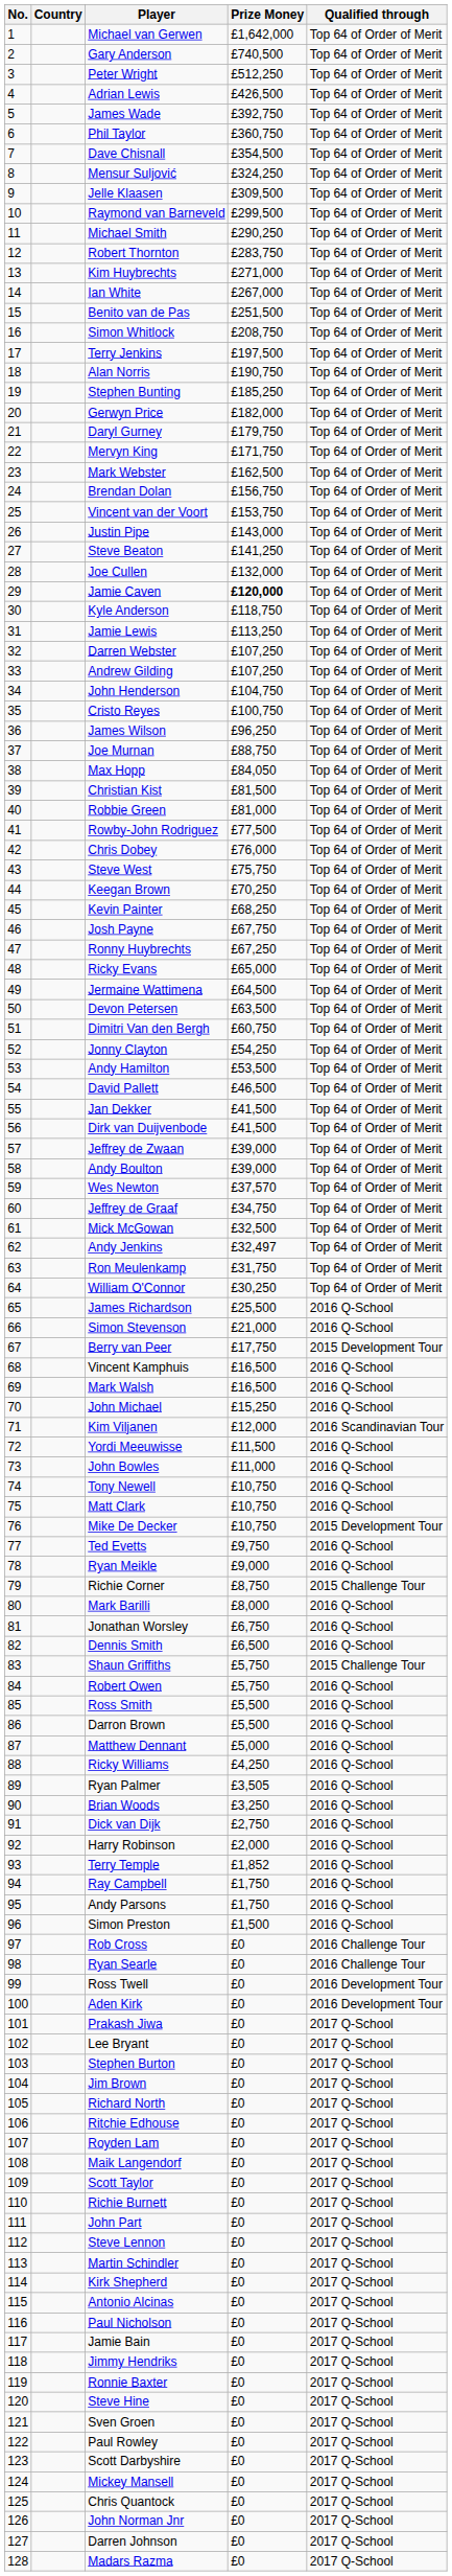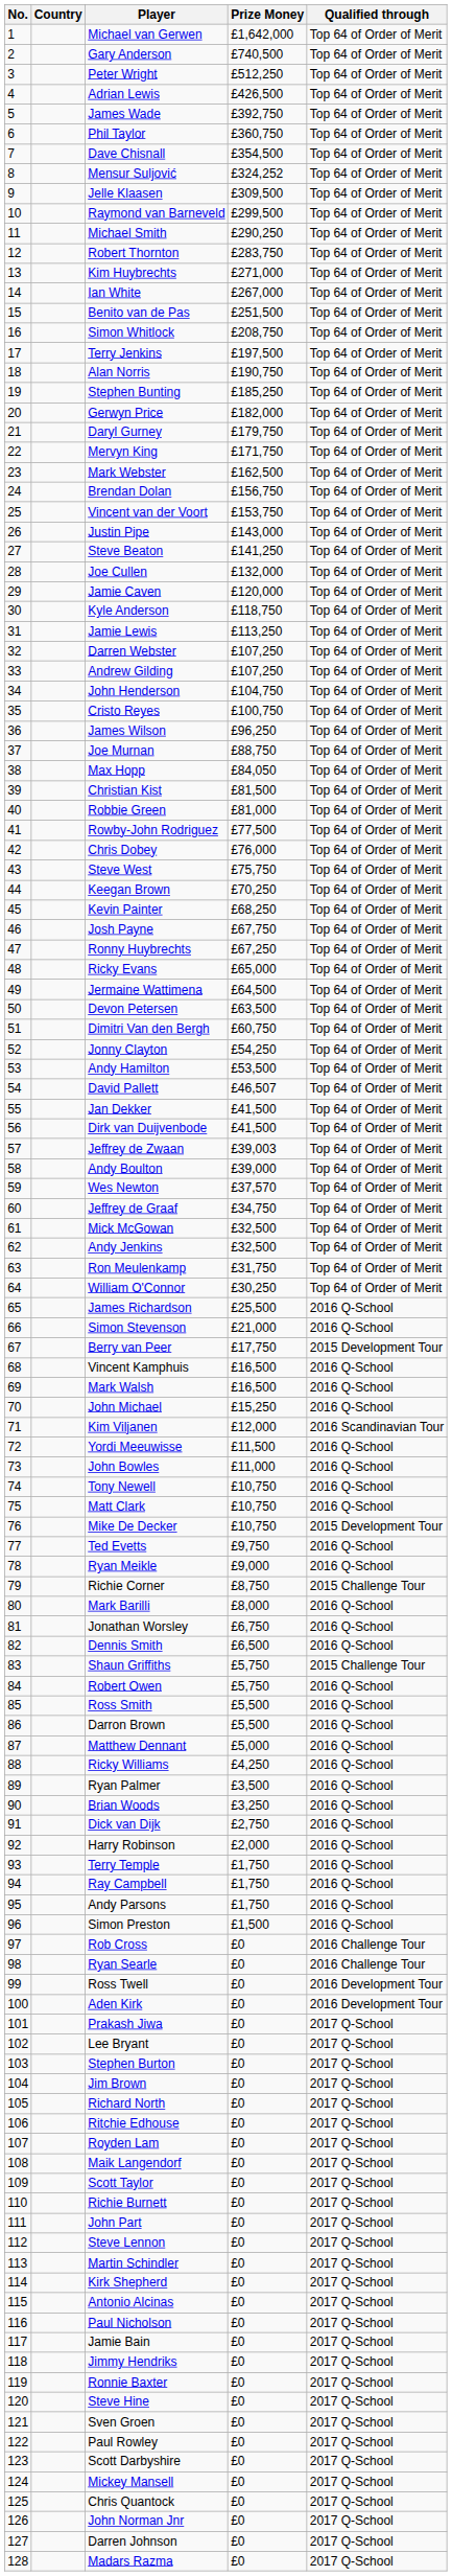 <table class="wikitable sortable">
 <tr>
 <th>No.</th>
 <th>Country</th>
 <th>Player</th>
 <th>Prize Money</th>
 <th>Qualified through</th>
 </tr>
 <tr>
 <td>1</td>
 <td align=left></td>
 <td><a href='#'>Michael van Gerwen</a></td>
 <td>£1,642,000</td>
 <td>Top 64 of Order of Merit</td>
 </tr>
 <tr>
 <td>2</td>
 <td></td>
 <td><a href='#'>Gary Anderson</a></td>
 <td>£740,500</td>
 <td>Top 64 of Order of Merit</td>
 </tr>
 <tr>
 <td>3</td>
 <td></td>
 <td><a href='#'>Peter Wright</a></td>
 <td>£512,250</td>
 <td>Top 64 of Order of Merit</td>
 </tr>
 <tr>
 <td>4</td>
 <td></td>
 <td><a href='#'>Adrian Lewis</a></td>
 <td>£426,500</td>
 <td>Top 64 of Order of Merit</td>
 </tr>
 <tr>
 <td>5</td>
 <td></td>
 <td><a href='#'>James Wade</a></td>
 <td>£392,750</td>
 <td>Top 64 of Order of Merit</td>
 </tr>
 <tr>
 <td>6</td>
 <td></td>
 <td><a href='#'>Phil Taylor</a></td>
 <td>£360,750</td>
 <td>Top 64 of Order of Merit</td>
 </tr>
 <tr>
 <td>7</td>
 <td></td>
 <td><a href='#'>Dave Chisnall</a></td>
 <td>£354,500</td>
 <td>Top 64 of Order of Merit</td>
 </tr>
 <tr>
 <td>8</td>
 <td></td>
 <td><a href='#'>Mensur Suljović</a></td>
-<td>£324,250</td>
+<td>£324,252</td>
 <td>Top 64 of Order of Merit</td>
 </tr>
 <tr>
 <td>9</td>
 <td></td>
 <td><a href='#'>Jelle Klaasen</a></td>
 <td>£309,500</td>
 <td>Top 64 of Order of Merit</td>
 </tr>
 <tr>
 <td>10</td>
 <td></td>
 <td><a href='#'>Raymond van Barneveld</a></td>
 <td>£299,500</td>
 <td>Top 64 of Order of Merit</td>
 </tr>
 <tr>
 <td>11</td>
 <td></td>
 <td><a href='#'>Michael Smith</a></td>
 <td>£290,250</td>
 <td>Top 64 of Order of Merit</td>
 </tr>
 <tr>
 <td>12</td>
 <td></td>
 <td><a href='#'>Robert Thornton</a></td>
 <td>£283,750</td>
 <td>Top 64 of Order of Merit</td>
 </tr>
 <tr>
 <td>13</td>
 <td></td>
 <td><a href='#'>Kim Huybrechts</a></td>
 <td>£271,000</td>
 <td>Top 64 of Order of Merit</td>
 </tr>
 <tr>
 <td>14</td>
 <td></td>
 <td><a href='#'>Ian White</a></td>
 <td>£267,000</td>
 <td>Top 64 of Order of Merit</td>
 </tr>
 <tr>
 <td>15</td>
 <td></td>
 <td><a href='#'>Benito van de Pas</a></td>
 <td>£251,500</td>
 <td>Top 64 of Order of Merit</td>
 </tr>
 <tr>
 <td>16</td>
 <td></td>
 <td><a href='#'>Simon Whitlock</a></td>
 <td>£208,750</td>
 <td>Top 64 of Order of Merit</td>
 </tr>
 <tr>
 <td>17</td>
 <td></td>
 <td><a href='#'>Terry Jenkins</a></td>
 <td>£197,500</td>
 <td>Top 64 of Order of Merit</td>
 </tr>
 <tr>
 <td>18</td>
 <td></td>
 <td><a href='#'>Alan Norris</a></td>
 <td>£190,750</td>
 <td>Top 64 of Order of Merit</td>
 </tr>
 <tr>
 <td>19</td>
 <td></td>
 <td><a href='#'>Stephen Bunting</a></td>
 <td>£185,250</td>
 <td>Top 64 of Order of Merit</td>
 </tr>
 <tr>
 <td>20</td>
 <td></td>
 <td><a href='#'>Gerwyn Price</a></td>
 <td>£182,000</td>
 <td>Top 64 of Order of Merit</td>
 </tr>
 <tr>
 <td>21</td>
 <td></td>
 <td><a href='#'>Daryl Gurney</a></td>
 <td>£179,750</td>
 <td>Top 64 of Order of Merit</td>
 </tr>
 <tr>
 <td>22</td>
 <td></td>
 <td><a href='#'>Mervyn King</a></td>
 <td>£171,750</td>
 <td>Top 64 of Order of Merit</td>
 </tr>
 <tr>
 <td>23</td>
 <td></td>
 <td><a href='#'>Mark Webster</a></td>
 <td>£162,500</td>
 <td>Top 64 of Order of Merit</td>
 </tr>
 <tr>
 <td>24</td>
 <td></td>
 <td><a href='#'>Brendan Dolan</a></td>
 <td>£156,750</td>
 <td>Top 64 of Order of Merit</td>
 </tr>
 <tr>
 <td>25</td>
 <td></td>
 <td><a href='#'>Vincent van der Voort</a></td>
 <td>£153,750</td>
 <td>Top 64 of Order of Merit</td>
 </tr>
 <tr>
 <td>26</td>
 <td></td>
 <td><a href='#'>Justin Pipe</a></td>
 <td>£143,000</td>
 <td>Top 64 of Order of Merit</td>
 </tr>
 <tr>
 <td>27</td>
 <td></td>
 <td><a href='#'>Steve Beaton</a></td>
 <td>£141,250</td>
 <td>Top 64 of Order of Merit</td>
 </tr>
 <tr>
 <td>28</td>
 <td></td>
 <td><a href='#'>Joe Cullen</a></td>
 <td>£132,000</td>
 <td>Top 64 of Order of Merit</td>
 </tr>
 <tr>
 <td>29</td>
 <td></td>
 <td><a href='#'>Jamie Caven</a></td>
-<td><strong>£120,000</strong></td>
+<td>£120,000</td>
 <td>Top 64 of Order of Merit</td>
 </tr>
 <tr>
 <td>30</td>
 <td></td>
 <td><a href='#'>Kyle Anderson</a></td>
 <td>£118,750</td>
 <td>Top 64 of Order of Merit</td>
 </tr>
 <tr>
 <td>31</td>
 <td></td>
 <td><a href='#'>Jamie Lewis</a></td>
 <td>£113,250</td>
 <td>Top 64 of Order of Merit</td>
 </tr>
 <tr>
 <td>32</td>
 <td></td>
 <td><a href='#'>Darren Webster</a></td>
 <td>£107,250</td>
 <td>Top 64 of Order of Merit</td>
 </tr>
 <tr>
 <td>33</td>
 <td></td>
 <td><a href='#'>Andrew Gilding</a></td>
 <td>£107,250</td>
 <td>Top 64 of Order of Merit</td>
 </tr>
 <tr>
 <td>34</td>
 <td></td>
 <td><a href='#'>John Henderson</a></td>
 <td>£104,750</td>
 <td>Top 64 of Order of Merit</td>
 </tr>
 <tr>
 <td>35</td>
 <td></td>
 <td><a href='#'>Cristo Reyes</a></td>
 <td>£100,750</td>
 <td>Top 64 of Order of Merit</td>
 </tr>
 <tr>
 <td>36</td>
 <td></td>
 <td><a href='#'>James Wilson</a></td>
 <td>£96,250</td>
 <td>Top 64 of Order of Merit</td>
 </tr>
 <tr>
 <td>37</td>
 <td></td>
 <td><a href='#'>Joe Murnan</a></td>
 <td>£88,750</td>
 <td>Top 64 of Order of Merit</td>
 </tr>
 <tr>
 <td>38</td>
 <td></td>
 <td><a href='#'>Max Hopp</a></td>
 <td>£84,050</td>
 <td>Top 64 of Order of Merit</td>
 </tr>
 <tr>
 <td>39</td>
 <td></td>
 <td><a href='#'>Christian Kist</a></td>
 <td>£81,500</td>
 <td>Top 64 of Order of Merit</td>
 </tr>
 <tr>
 <td>40</td>
 <td></td>
 <td><a href='#'>Robbie Green</a></td>
 <td>£81,000</td>
 <td>Top 64 of Order of Merit</td>
 </tr>
 <tr>
 <td>41</td>
 <td></td>
 <td><a href='#'>Rowby-John Rodriguez</a></td>
 <td>£77,500</td>
 <td>Top 64 of Order of Merit</td>
 </tr>
 <tr>
 <td>42</td>
 <td></td>
 <td><a href='#'>Chris Dobey</a></td>
 <td>£76,000</td>
 <td>Top 64 of Order of Merit</td>
 </tr>
 <tr>
 <td>43</td>
 <td></td>
 <td><a href='#'>Steve West</a></td>
 <td>£75,750</td>
 <td>Top 64 of Order of Merit</td>
 </tr>
 <tr>
 <td>44</td>
 <td></td>
 <td><a href='#'>Keegan Brown</a></td>
 <td>£70,250</td>
 <td>Top 64 of Order of Merit</td>
 </tr>
 <tr>
 <td>45</td>
 <td></td>
 <td><a href='#'>Kevin Painter</a></td>
 <td>£68,250</td>
 <td>Top 64 of Order of Merit</td>
 </tr>
 <tr>
 <td>46</td>
 <td></td>
 <td><a href='#'>Josh Payne</a></td>
 <td>£67,750</td>
 <td>Top 64 of Order of Merit</td>
 </tr>
 <tr>
 <td>47</td>
 <td></td>
 <td><a href='#'>Ronny Huybrechts</a></td>
 <td>£67,250</td>
 <td>Top 64 of Order of Merit</td>
 </tr>
 <tr>
 <td>48</td>
 <td></td>
 <td><a href='#'>Ricky Evans</a></td>
 <td>£65,000</td>
 <td>Top 64 of Order of Merit</td>
 </tr>
 <tr>
 <td>49</td>
 <td></td>
 <td><a href='#'>Jermaine Wattimena</a></td>
 <td>£64,500</td>
 <td>Top 64 of Order of Merit</td>
 </tr>
 <tr>
 <td>50</td>
 <td></td>
 <td><a href='#'>Devon Petersen</a></td>
 <td>£63,500</td>
 <td>Top 64 of Order of Merit</td>
 </tr>
 <tr>
 <td>51</td>
 <td></td>
 <td><a href='#'>Dimitri Van den Bergh</a></td>
 <td>£60,750</td>
 <td>Top 64 of Order of Merit</td>
 </tr>
 <tr>
 <td>52</td>
 <td></td>
 <td><a href='#'>Jonny Clayton</a></td>
 <td>£54,250</td>
 <td>Top 64 of Order of Merit</td>
 </tr>
 <tr>
 <td>53</td>
 <td></td>
 <td><a href='#'>Andy Hamilton</a></td>
 <td>£53,500</td>
 <td>Top 64 of Order of Merit</td>
 </tr>
 <tr>
 <td>54</td>
 <td></td>
 <td><a href='#'>David Pallett</a></td>
-<td>£46,500</td>
+<td>£46,507</td>
 <td>Top 64 of Order of Merit</td>
 </tr>
 <tr>
 <td>55</td>
 <td></td>
 <td><a href='#'>Jan Dekker</a></td>
 <td>£41,500</td>
 <td>Top 64 of Order of Merit</td>
 </tr>
 <tr>
 <td>56</td>
 <td></td>
 <td><a href='#'>Dirk van Duijvenbode</a></td>
 <td>£41,500</td>
 <td>Top 64 of Order of Merit</td>
 </tr>
 <tr>
 <td>57</td>
 <td></td>
 <td><a href='#'>Jeffrey de Zwaan</a></td>
-<td>£39,000</td>
+<td>£39,003</td>
 <td>Top 64 of Order of Merit</td>
 </tr>
 <tr>
 <td>58</td>
 <td></td>
 <td><a href='#'>Andy Boulton</a></td>
 <td>£39,000</td>
 <td>Top 64 of Order of Merit</td>
 </tr>
 <tr>
 <td>59</td>
 <td></td>
 <td><a href='#'>Wes Newton</a></td>
 <td>£37,570</td>
 <td>Top 64 of Order of Merit</td>
 </tr>
 <tr>
 <td>60</td>
 <td></td>
 <td><a href='#'>Jeffrey de Graaf</a></td>
 <td>£34,750</td>
 <td>Top 64 of Order of Merit</td>
 </tr>
 <tr>
 <td>61</td>
 <td></td>
 <td><a href='#'>Mick McGowan</a></td>
 <td>£32,500</td>
 <td>Top 64 of Order of Merit</td>
 </tr>
 <tr>
 <td>62</td>
 <td></td>
 <td><a href='#'>Andy Jenkins</a></td>
-<td>£32,497</td>
+<td>£32,500</td>
 <td>Top 64 of Order of Merit</td>
 </tr>
 <tr>
 <td>63</td>
 <td></td>
 <td><a href='#'>Ron Meulenkamp</a></td>
 <td>£31,750</td>
 <td>Top 64 of Order of Merit</td>
 </tr>
 <tr>
 <td>64</td>
 <td></td>
 <td><a href='#'>William O'Connor</a></td>
 <td>£30,250</td>
 <td>Top 64 of Order of Merit</td>
 </tr>
 <tr>
 <td>65</td>
 <td></td>
 <td><a href='#'>James Richardson</a></td>
 <td>£25,500</td>
 <td>2016 Q-School</td>
 </tr>
 <tr>
 <td>66</td>
 <td></td>
 <td><a href='#'>Simon Stevenson</a></td>
 <td>£21,000</td>
 <td>2016 Q-School</td>
 </tr>
 <tr>
 <td>67</td>
 <td></td>
 <td><a href='#'>Berry van Peer</a></td>
 <td>£17,750</td>
 <td>2015 Development Tour</td>
 </tr>
 <tr>
 <td>68</td>
 <td></td>
 <td>Vincent Kamphuis</td>
 <td>£16,500</td>
 <td>2016 Q-School</td>
 </tr>
 <tr>
 <td>69</td>
 <td></td>
 <td><a href='#'>Mark Walsh</a></td>
 <td>£16,500</td>
 <td>2016 Q-School</td>
 </tr>
 <tr>
 <td>70</td>
 <td></td>
 <td><a href='#'>John Michael</a></td>
 <td>£15,250</td>
 <td>2016 Q-School</td>
 </tr>
 <tr>
 <td>71</td>
 <td></td>
 <td><a href='#'>Kim Viljanen</a></td>
 <td>£12,000</td>
 <td>2016 Scandinavian Tour</td>
 </tr>
 <tr>
 <td>72</td>
 <td></td>
 <td><a href='#'>Yordi Meeuwisse</a></td>
 <td>£11,500</td>
 <td>2016 Q-School</td>
 </tr>
 <tr>
 <td>73</td>
 <td></td>
 <td><a href='#'>John Bowles</a></td>
 <td>£11,000</td>
 <td>2016 Q-School</td>
 </tr>
 <tr>
 <td>74</td>
 <td></td>
 <td><a href='#'>Tony Newell</a></td>
 <td>£10,750</td>
 <td>2016 Q-School</td>
 </tr>
 <tr>
 <td>75</td>
 <td></td>
 <td><a href='#'>Matt Clark</a></td>
 <td>£10,750</td>
 <td>2016 Q-School</td>
 </tr>
 <tr>
 <td>76</td>
 <td></td>
 <td><a href='#'>Mike De Decker</a></td>
 <td>£10,750</td>
 <td>2015 Development Tour</td>
 </tr>
 <tr>
 <td>77</td>
 <td></td>
 <td><a href='#'>Ted Evetts</a></td>
 <td>£9,750</td>
 <td>2016 Q-School</td>
 </tr>
 <tr>
 <td>78</td>
 <td></td>
 <td><a href='#'>Ryan Meikle</a></td>
 <td>£9,000</td>
 <td>2016 Q-School</td>
 </tr>
 <tr>
 <td>79</td>
 <td></td>
 <td>Richie Corner</td>
 <td>£8,750</td>
 <td>2015 Challenge Tour</td>
 </tr>
 <tr>
 <td>80</td>
 <td></td>
 <td><a href='#'>Mark Barilli</a></td>
 <td>£8,000</td>
 <td>2016 Q-School</td>
 </tr>
 <tr>
 <td>81</td>
 <td></td>
 <td>Jonathan Worsley</td>
 <td>£6,750</td>
 <td>2016 Q-School</td>
 </tr>
 <tr>
 <td>82</td>
 <td></td>
 <td><a href='#'>Dennis Smith</a></td>
 <td>£6,500</td>
 <td>2016 Q-School</td>
 </tr>
 <tr>
 <td>83</td>
 <td></td>
 <td><a href='#'>Shaun Griffiths</a></td>
 <td>£5,750</td>
 <td>2015 Challenge Tour</td>
 </tr>
 <tr>
 <td>84</td>
 <td></td>
 <td><a href='#'>Robert Owen</a></td>
 <td>£5,750</td>
 <td>2016 Q-School</td>
 </tr>
 <tr>
 <td>85</td>
 <td></td>
 <td><a href='#'>Ross Smith</a></td>
 <td>£5,500</td>
 <td>2016 Q-School</td>
 </tr>
 <tr>
 <td>86</td>
 <td></td>
 <td>Darron Brown</td>
 <td>£5,500</td>
 <td>2016 Q-School</td>
 </tr>
 <tr>
 <td>87</td>
 <td></td>
 <td><a href='#'>Matthew Dennant</a></td>
 <td>£5,000</td>
 <td>2016 Q-School</td>
 </tr>
 <tr>
 <td>88</td>
 <td></td>
 <td><a href='#'>Ricky Williams</a></td>
 <td>£4,250</td>
 <td>2016 Q-School</td>
 </tr>
 <tr>
 <td>89</td>
 <td></td>
 <td>Ryan Palmer</td>
-<td>£3,505</td>
+<td>£3,500</td>
 <td>2016 Q-School</td>
 </tr>
 <tr>
 <td>90</td>
 <td></td>
 <td><a href='#'>Brian Woods</a></td>
 <td>£3,250</td>
 <td>2016 Q-School</td>
 </tr>
 <tr>
 <td>91</td>
 <td></td>
 <td><a href='#'>Dick van Dijk</a></td>
 <td>£2,750</td>
 <td>2016 Q-School</td>
 </tr>
 <tr>
 <td>92</td>
 <td></td>
 <td>Harry Robinson</td>
 <td>£2,000</td>
 <td>2016 Q-School</td>
 </tr>
 <tr>
 <td>93</td>
 <td></td>
 <td><a href='#'>Terry Temple</a></td>
-<td>£1,852</td>
+<td>£1,750</td>
 <td>2016 Q-School</td>
 </tr>
 <tr>
 <td>94</td>
 <td></td>
 <td><a href='#'>Ray Campbell</a></td>
 <td>£1,750</td>
 <td>2016 Q-School</td>
 </tr>
 <tr>
 <td>95</td>
 <td></td>
 <td>Andy Parsons</td>
 <td>£1,750</td>
 <td>2016 Q-School</td>
 </tr>
 <tr>
 <td>96</td>
 <td></td>
 <td>Simon Preston</td>
 <td>£1,500</td>
 <td>2016 Q-School</td>
 </tr>
 <tr>
 <td>97</td>
 <td></td>
 <td><a href='#'>Rob Cross</a></td>
 <td>£0</td>
 <td>2016 Challenge Tour</td>
 </tr>
 <tr>
 <td>98</td>
 <td></td>
 <td><a href='#'>Ryan Searle</a></td>
 <td>£0</td>
 <td>2016 Challenge Tour</td>
 </tr>
 <tr>
 <td>99</td>
 <td></td>
 <td>Ross Twell</td>
 <td>£0</td>
 <td>2016 Development Tour</td>
 </tr>
 <tr>
 <td>100</td>
 <td></td>
 <td><a href='#'>Aden Kirk</a></td>
 <td>£0</td>
 <td>2016 Development Tour</td>
 </tr>
 <tr>
 <td>101</td>
 <td></td>
 <td><a href='#'>Prakash Jiwa</a></td>
 <td>£0</td>
 <td>2017 Q-School</td>
 </tr>
 <tr>
 <td>102</td>
 <td></td>
 <td>Lee Bryant</td>
 <td>£0</td>
 <td>2017 Q-School</td>
 </tr>
 <tr>
 <td>103</td>
 <td></td>
 <td><a href='#'>Stephen Burton</a></td>
 <td>£0</td>
 <td>2017 Q-School</td>
 </tr>
 <tr>
 <td>104</td>
 <td></td>
 <td><a href='#'>Jim Brown</a></td>
 <td>£0</td>
 <td>2017 Q-School</td>
 </tr>
 <tr>
 <td>105</td>
 <td></td>
 <td><a href='#'>Richard North</a></td>
 <td>£0</td>
 <td>2017 Q-School</td>
 </tr>
 <tr>
 <td>106</td>
 <td></td>
 <td><a href='#'>Ritchie Edhouse</a></td>
 <td>£0</td>
 <td>2017 Q-School</td>
 </tr>
 <tr>
 <td>107</td>
 <td></td>
 <td><a href='#'>Royden Lam</a></td>
 <td>£0</td>
 <td>2017 Q-School</td>
 </tr>
 <tr>
 <td>108</td>
 <td></td>
 <td><a href='#'>Maik Langendorf</a></td>
 <td>£0</td>
 <td>2017 Q-School</td>
 </tr>
 <tr>
 <td>109</td>
 <td></td>
 <td><a href='#'>Scott Taylor</a></td>
 <td>£0</td>
 <td>2017 Q-School</td>
 </tr>
 <tr>
 <td>110</td>
 <td></td>
 <td><a href='#'>Richie Burnett</a></td>
 <td>£0</td>
 <td>2017 Q-School</td>
 </tr>
 <tr>
 <td>111</td>
 <td></td>
 <td><a href='#'>John Part</a></td>
 <td>£0</td>
 <td>2017 Q-School</td>
 </tr>
 <tr>
 <td>112</td>
 <td></td>
 <td><a href='#'>Steve Lennon</a></td>
 <td>£0</td>
 <td>2017 Q-School</td>
 </tr>
 <tr>
 <td>113</td>
 <td></td>
 <td><a href='#'>Martin Schindler</a></td>
 <td>£0</td>
 <td>2017 Q-School</td>
 </tr>
 <tr>
 <td>114</td>
 <td></td>
 <td><a href='#'>Kirk Shepherd</a></td>
 <td>£0</td>
 <td>2017 Q-School</td>
 </tr>
 <tr>
 <td>115</td>
 <td></td>
 <td><a href='#'>Antonio Alcinas</a></td>
 <td>£0</td>
 <td>2017 Q-School</td>
 </tr>
 <tr>
 <td>116</td>
 <td></td>
 <td><a href='#'>Paul Nicholson</a></td>
 <td>£0</td>
 <td>2017 Q-School</td>
 </tr>
 <tr>
 <td>117</td>
 <td></td>
 <td>Jamie Bain</td>
 <td>£0</td>
 <td>2017 Q-School</td>
 </tr>
 <tr>
 <td>118</td>
 <td></td>
 <td><a href='#'>Jimmy Hendriks</a></td>
 <td>£0</td>
 <td>2017 Q-School</td>
 </tr>
 <tr>
 <td>119</td>
 <td></td>
 <td><a href='#'>Ronnie Baxter</a></td>
 <td>£0</td>
 <td>2017 Q-School</td>
 </tr>
 <tr>
 <td>120</td>
 <td></td>
 <td><a href='#'>Steve Hine</a></td>
 <td>£0</td>
 <td>2017 Q-School</td>
 </tr>
 <tr>
 <td>121</td>
 <td></td>
 <td>Sven Groen</td>
 <td>£0</td>
 <td>2017 Q-School</td>
 </tr>
 <tr>
 <td>122</td>
 <td></td>
 <td>Paul Rowley</td>
 <td>£0</td>
 <td>2017 Q-School</td>
 </tr>
 <tr>
 <td>123</td>
 <td></td>
 <td>Scott Darbyshire</td>
 <td>£0</td>
 <td>2017 Q-School</td>
 </tr>
 <tr>
 <td>124</td>
 <td></td>
 <td><a href='#'>Mickey Mansell</a></td>
 <td>£0</td>
 <td>2017 Q-School</td>
 </tr>
 <tr>
 <td>125</td>
 <td></td>
 <td>Chris Quantock</td>
 <td>£0</td>
 <td>2017 Q-School</td>
 </tr>
 <tr>
 <td>126</td>
 <td></td>
 <td><a href='#'>John Norman Jnr</a></td>
 <td>£0</td>
 <td>2017 Q-School</td>
 </tr>
 <tr>
 <td>127</td>
 <td></td>
 <td>Darren Johnson</td>
 <td>£0</td>
 <td>2017 Q-School</td>
 </tr>
 <tr>
 <td>128</td>
 <td></td>
 <td><a href='#'>Madars Razma</a></td>
 <td>£0</td>
 <td>2017 Q-School</td>
 </tr>
 </table>
